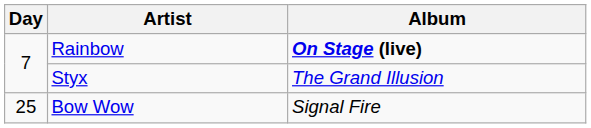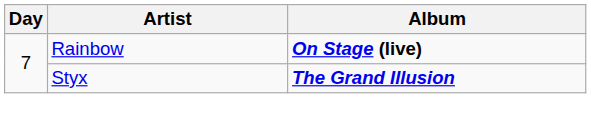 <table class="wikitable" border="1">
 <tr>
 <th>Day</th>
 <th width="200">Artist</th>
 <th width="250">Album</th>
 </tr>
 <tr>
 <td rowspan="2" style="text-align:center;">7</td>
 <td><a href='#'>Rainbow</a></td>
 <td><strong><em><a href='#'>On Stage</a></em> (live)</strong></td>
 </tr>
 <tr>
 <td><a href='#'>Styx</a></td>
-<td><em><a href='#'>The Grand Illusion</a></em></td>
-</tr>
-<tr>
-<td style="text-align:center;" rowspan="1">25</td>
-<td><a href='#'>Bow Wow</a></td>
-<td><em>Signal Fire</em></td>
+<td><strong><em><a href='#'>The Grand Illusion</a></em></strong></td>
 </tr>
 </table>
